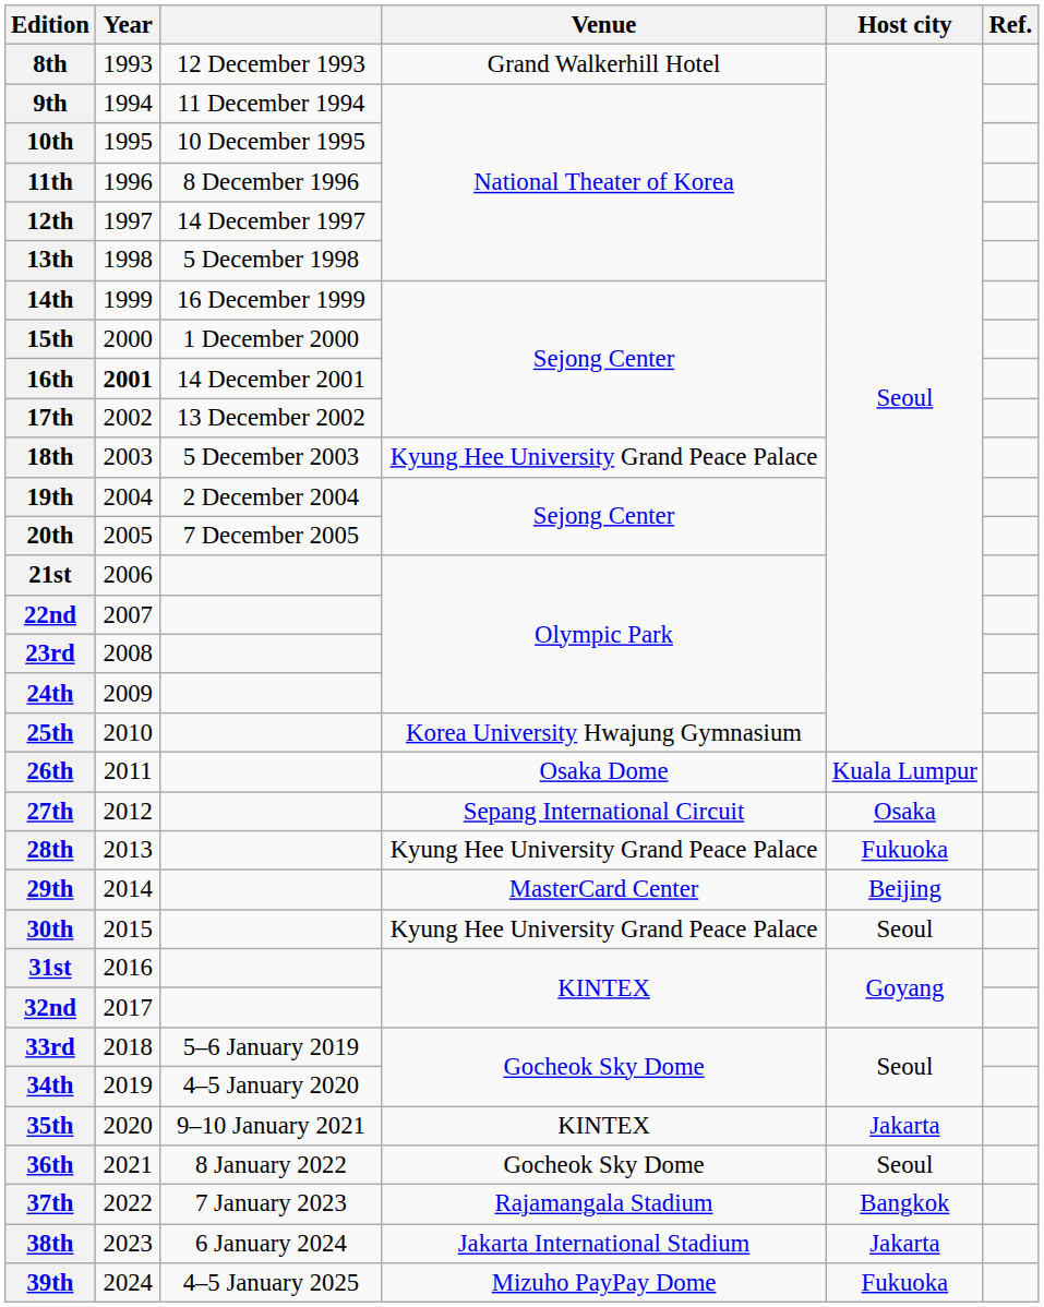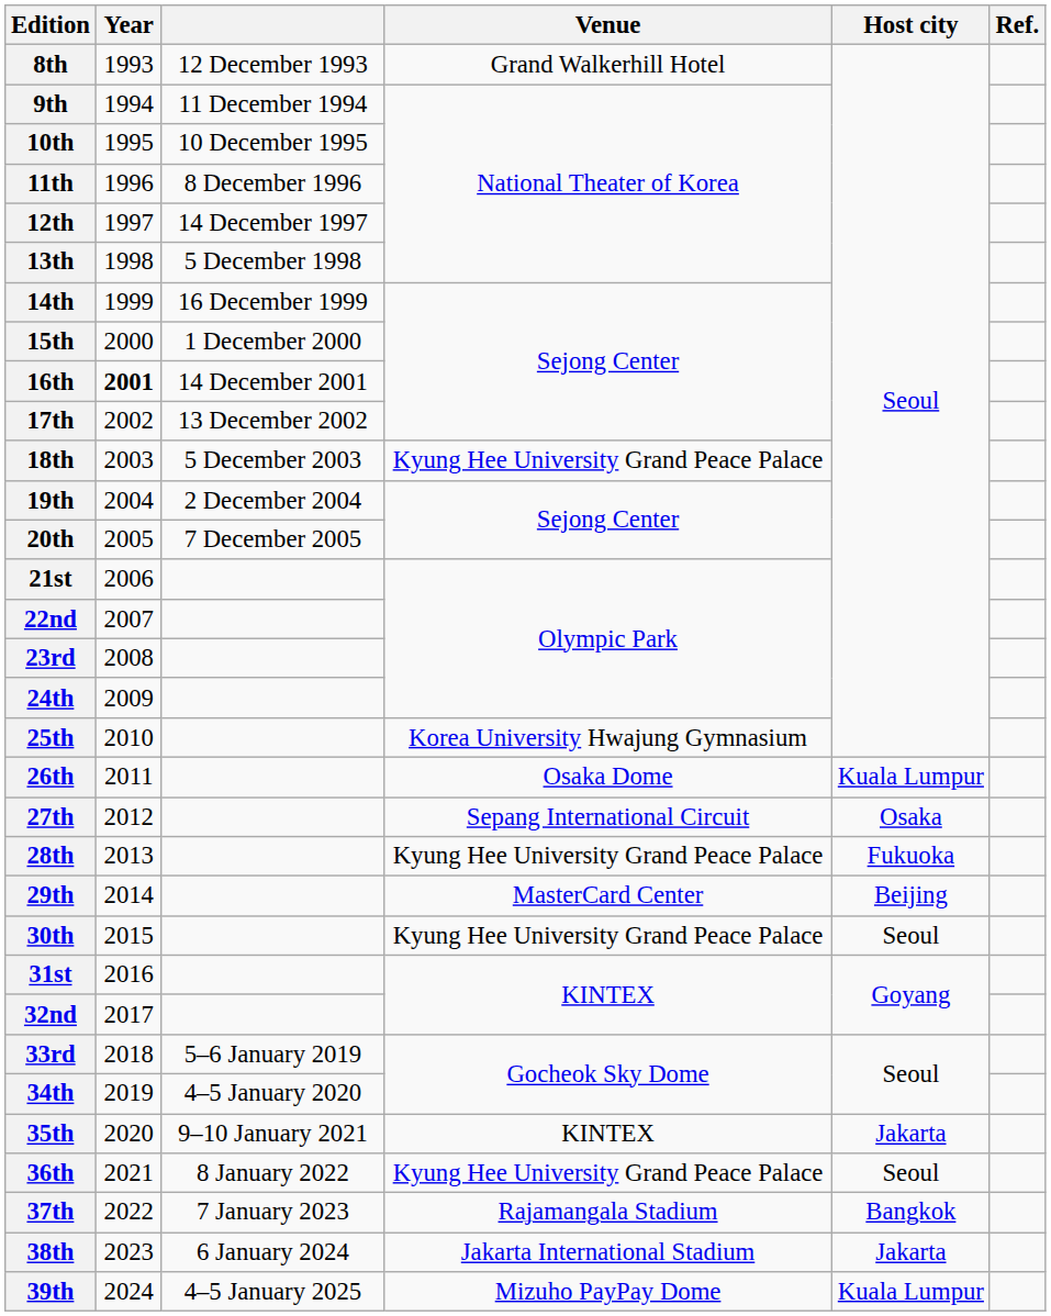 <table class="wikitable plainrowheaders" style="text-align:center">
 <tr>
 <th scope="col">Edition</th>
 <th scope="col" width="35">Year</th>
 <th scope="col" width="135"></th>
 <th scope="col" width="280">Venue</th>
 <th scope="col">Host city</th>
 <th scope="col">Ref.</th>
 </tr>
 <tr>
 <th scope="row" style="text-align:center;">8th</th>
 <td>1993</td>
 <td>12 December 1993</td>
 <td>Grand Walkerhill Hotel</td>
 <td rowspan="18"><a href='#'>Seoul</a></td>
 <td></td>
 </tr>
 <tr>
 <th scope="row" style="text-align:center;">9th</th>
 <td>1994</td>
 <td>11 December 1994</td>
 <td rowspan="5"><a href='#'>National Theater of Korea</a></td>
 <td></td>
 </tr>
 <tr>
 <th scope="row" style="text-align:center;">10th</th>
 <td>1995</td>
 <td>10 December 1995</td>
 <td></td>
 </tr>
 <tr>
 <th scope="row" style="text-align:center;">11th</th>
 <td>1996</td>
 <td>8 December 1996</td>
 <td></td>
 </tr>
 <tr>
 <th scope="row" style="text-align:center;">12th</th>
 <td>1997</td>
 <td>14 December 1997</td>
 <td></td>
 </tr>
 <tr>
 <th scope="row" style="text-align:center;">13th</th>
 <td>1998</td>
 <td>5 December 1998</td>
 <td></td>
 </tr>
 <tr>
 <th scope="row" style="text-align:center;">14th</th>
 <td>1999</td>
 <td>16 December 1999</td>
 <td rowspan="4"><a href='#'>Sejong Center</a></td>
 <td></td>
 </tr>
 <tr>
 <th scope="row" style="text-align:center;">15th</th>
 <td>2000</td>
 <td>1 December 2000</td>
 <td></td>
 </tr>
 <tr>
 <th scope="row" style="text-align:center;">16th</th>
 <td><strong>2001</strong></td>
 <td>14 December 2001</td>
 <td></td>
 </tr>
 <tr>
 <th scope="row" style="text-align:center;">17th</th>
 <td>2002</td>
 <td>13 December 2002</td>
 <td></td>
 </tr>
 <tr>
 <th scope="row" style="text-align:center;">18th</th>
 <td>2003</td>
 <td>5 December 2003</td>
 <td><a href='#'>Kyung Hee University</a> Grand Peace Palace</td>
 <td></td>
 </tr>
 <tr>
 <th scope="row" style="text-align:center;">19th</th>
 <td>2004</td>
 <td>2 December 2004</td>
 <td rowspan="2"><a href='#'>Sejong Center</a></td>
 <td></td>
 </tr>
 <tr>
 <th scope="row" style="text-align:center;">20th</th>
 <td>2005</td>
 <td>7 December 2005</td>
 <td></td>
 </tr>
 <tr>
 <th scope="row" style="text-align:center;">21st</th>
 <td>2006</td>
 <td></td>
 <td rowspan="4"><a href='#'>Olympic Park</a></td>
 <td></td>
 </tr>
 <tr>
 <th scope="row" style="text-align:center;"><a href='#'>22nd</a></th>
 <td>2007</td>
 <td></td>
 <td></td>
 </tr>
 <tr>
 <th scope="row" style="text-align:center;"><a href='#'>23rd</a></th>
 <td>2008</td>
 <td></td>
 <td></td>
 </tr>
 <tr>
 <th scope="row" style="text-align:center;"><a href='#'>24th</a></th>
 <td>2009</td>
 <td></td>
 <td></td>
 </tr>
 <tr>
 <th scope="row" style="text-align:center;"><a href='#'>25th</a></th>
 <td>2010</td>
 <td></td>
 <td><a href='#'>Korea University</a> Hwajung Gymnasium</td>
 <td></td>
 </tr>
 <tr>
 <th scope="row" style="text-align:center;"><a href='#'>26th</a></th>
 <td>2011</td>
 <td></td>
 <td><a href='#'>Osaka Dome</a></td>
 <td><a href='#'>Kuala Lumpur</a></td>
 <td></td>
 </tr>
 <tr>
 <th scope="row" style="text-align:center;"><a href='#'>27th</a></th>
 <td>2012</td>
 <td></td>
 <td><a href='#'>Sepang International Circuit</a></td>
 <td><a href='#'>Osaka</a></td>
 <td></td>
 </tr>
 <tr>
 <th scope="row" style="text-align:center;"><a href='#'>28th</a></th>
 <td>2013</td>
 <td></td>
 <td>Kyung Hee University Grand Peace Palace</td>
 <td><a href='#'>Fukuoka</a></td>
 <td></td>
 </tr>
 <tr>
 <th scope="row" style="text-align:center;"><a href='#'>29th</a></th>
 <td>2014</td>
 <td></td>
 <td><a href='#'>MasterCard Center</a></td>
 <td><a href='#'>Beijing</a></td>
 <td></td>
 </tr>
 <tr>
 <th scope="row" style="text-align:center;"><a href='#'>30th</a></th>
 <td>2015</td>
 <td></td>
 <td>Kyung Hee University Grand Peace Palace</td>
 <td>Seoul</td>
 <td></td>
 </tr>
 <tr>
 <th scope="row" style="text-align:center;"><a href='#'>31st</a></th>
 <td>2016</td>
 <td></td>
 <td rowspan="2"><a href='#'>KINTEX</a></td>
 <td rowspan="2"><a href='#'>Goyang</a></td>
 <td></td>
 </tr>
 <tr>
 <th scope="row" style="text-align:center;"><a href='#'>32nd</a></th>
 <td>2017</td>
 <td></td>
 <td></td>
 </tr>
 <tr>
 <th scope="row" style="text-align:center;"><a href='#'>33rd</a></th>
 <td>2018</td>
 <td>5–6 January 2019</td>
 <td rowspan="2"><a href='#'>Gocheok Sky Dome</a></td>
 <td rowspan="2">Seoul</td>
 <td></td>
 </tr>
 <tr>
 <th scope="row" style="text-align:center;"><a href='#'>34th</a></th>
 <td>2019</td>
 <td>4–5 January 2020</td>
 <td></td>
 </tr>
 <tr>
 <th scope="row" style="text-align:center;"><a href='#'>35th</a></th>
 <td>2020</td>
 <td>9–10 January 2021</td>
 <td>KINTEX</td>
 <td><a href='#'>Jakarta</a></td>
 <td></td>
 </tr>
 <tr>
 <th scope="row" style="text-align:center;"><a href='#'>36th</a></th>
 <td>2021</td>
 <td>8 January 2022</td>
-<td>Gocheok Sky Dome</td>
+<td><a href='#'>Kyung Hee University</a> Grand Peace Palace</td>
 <td>Seoul</td>
 <td></td>
 </tr>
 <tr>
 <th scope="row" style="text-align:center;"><a href='#'>37th</a></th>
 <td>2022</td>
 <td>7 January 2023</td>
 <td><a href='#'>Rajamangala Stadium</a></td>
 <td><a href='#'>Bangkok</a></td>
 <td></td>
 </tr>
 <tr>
 <th scope="row" style="text-align:center;"><a href='#'>38th</a></th>
 <td>2023</td>
 <td>6 January 2024</td>
 <td><a href='#'>Jakarta International Stadium</a></td>
 <td><a href='#'>Jakarta</a></td>
 <td></td>
 </tr>
 <tr>
 <th scope="row" style="text-align:center;"><a href='#'>39th</a></th>
 <td>2024</td>
 <td>4–5 January 2025</td>
 <td><a href='#'>Mizuho PayPay Dome</a></td>
-<td><a href='#'>Fukuoka</a></td>
+<td><a href='#'>Kuala Lumpur</a></td>
 <td></td>
 </tr>
 </table>
